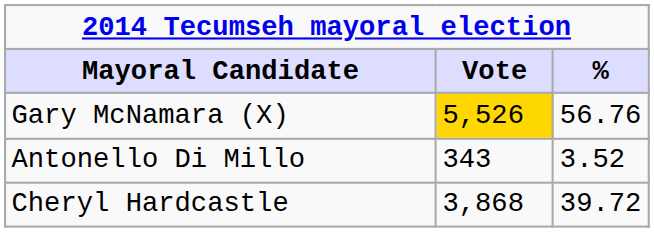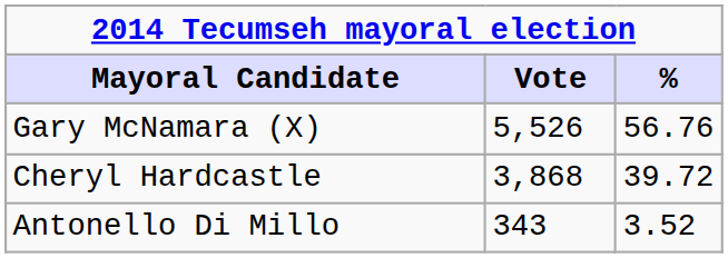 <table class="wikitable sortable">
 <tr>
 <td colspan="3" style="text-align:center;"><strong><a href='#'>2014 Tecumseh mayoral election</a></strong></td>
 </tr>
 <tr>
 <th style="background:#ddf; width:200px;">Mayoral Candidate </th>
 <th style="background:#ddf; width:50px;">Vote</th>
 <th style="background:#ddf; width:30px;">%</th>
 </tr>
 <tr>
 <td>Gary McNamara (X)</td>
-<td style="background: gold;">5,526</td>
+<td>5,526</td>
 <td>56.76</td>
+</tr>
+<tr>
+<td>Cheryl Hardcastle</td>
+<td>3,868</td>
+<td>39.72</td>
 </tr>
 <tr>
 <td>Antonello Di Millo</td>
 <td>343</td>
 <td>3.52</td>
 </tr>
-<tr>
-<td>Cheryl Hardcastle</td>
-<td>3,868</td>
-<td>39.72</td>
-</tr>
 </table>
